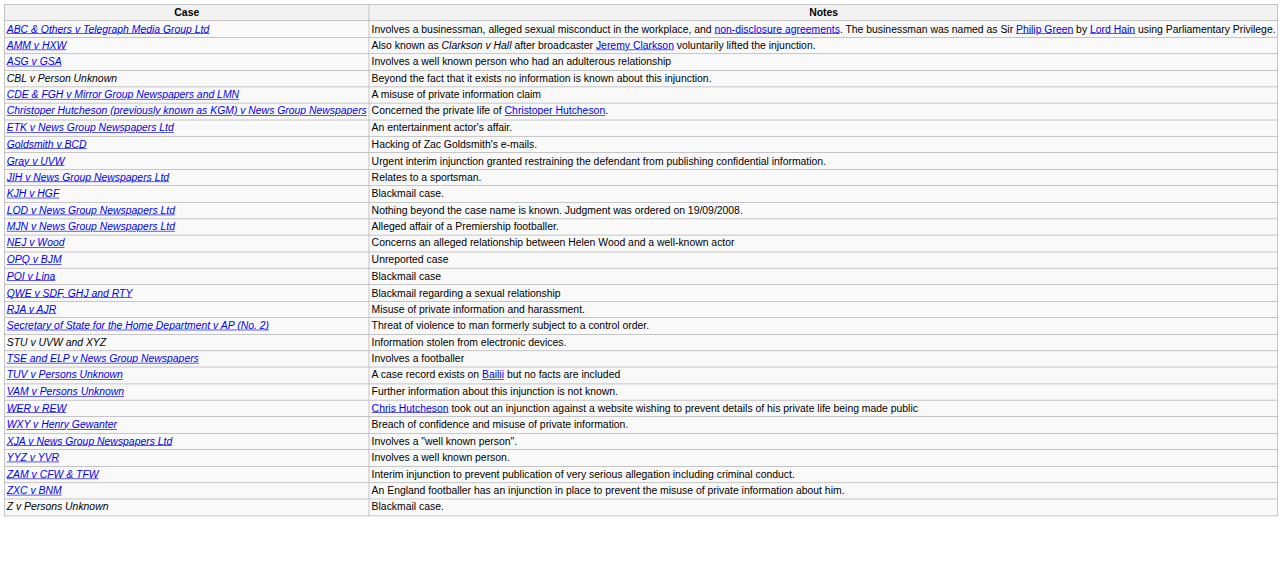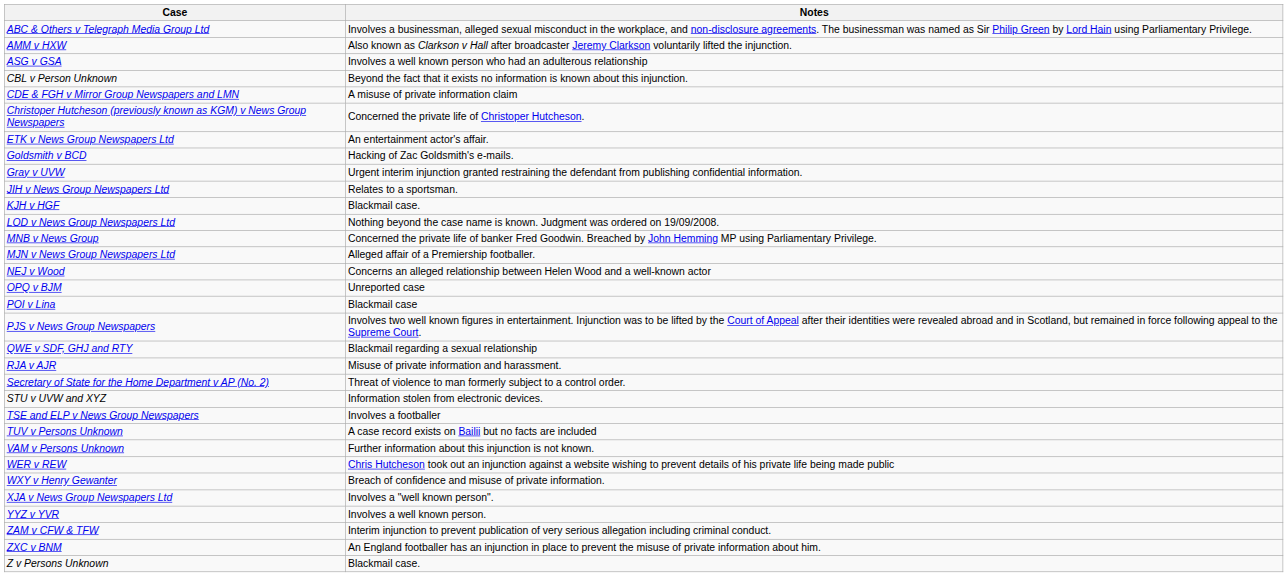 <table class="wikitable">
 <tr>
 <th>Case</th>
 <th>Notes</th>
 </tr>
 <tr>
 <td><em><a href='#'>ABC & Others v Telegraph Media Group Ltd</a></em></td>
 <td>Involves a businessman, alleged sexual misconduct in the workplace, and <a href='#'>non-disclosure agreements</a>. The businessman was named as Sir <a href='#'>Philip Green</a> by <a href='#'>Lord Hain</a> using Parliamentary Privilege.</td>
 </tr>
 <tr>
 <td><em><a href='#'>AMM v HXW</a></em></td>
 <td>Also known as <em>Clarkson v Hall</em> after broadcaster <a href='#'>Jeremy Clarkson</a> voluntarily lifted the injunction.</td>
 </tr>
 <tr>
 <td><em><a href='#'>ASG v GSA</a></em></td>
 <td>Involves a well known person who had an adulterous relationship</td>
 </tr>
 <tr>
 <td><em>CBL v Person Unknown</em></td>
 <td>Beyond the fact that it exists no information is known about this injunction.</td>
 </tr>
 <tr>
 <td><em><a href='#'>CDE & FGH v Mirror Group Newspapers and LMN</a></em></td>
 <td>A misuse of private information claim</td>
 </tr>
 <tr>
 <td><em><a href='#'>Christoper Hutcheson (previously known as KGM) v News Group Newspapers</a></em></td>
 <td>Concerned the private life of <a href='#'>Christoper Hutcheson</a>.</td>
 </tr>
 <tr>
 <td><em><a href='#'>ETK v News Group Newspapers Ltd</a></em></td>
 <td>An entertainment actor's affair.</td>
 </tr>
 <tr>
 <td><em><a href='#'>Goldsmith v BCD</a></em></td>
 <td>Hacking of Zac Goldsmith's e-mails.</td>
 </tr>
 <tr>
 <td><em><a href='#'>Gray v UVW</a></em></td>
 <td>Urgent interim injunction granted restraining the defendant from publishing confidential information.</td>
 </tr>
 <tr>
 <td><em><a href='#'>JIH v News Group Newspapers Ltd</a></em></td>
 <td>Relates to a sportsman.</td>
 </tr>
 <tr>
 <td><em><a href='#'>KJH v HGF</a></em></td>
 <td>Blackmail case.</td>
 </tr>
 <tr>
 <td><em><a href='#'>LOD v News Group Newspapers Ltd</a></em></td>
 <td>Nothing beyond the case name is known. Judgment was ordered on 19/09/2008.</td>
 </tr>
 <tr>
+<td><em><a href='#'>MNB v News Group</a></em></td>
+<td>Concerned the private life of banker Fred Goodwin. Breached by <a href='#'>John Hemming</a> MP using Parliamentary Privilege.</td>
+</tr>
+<tr>
 <td><em><a href='#'>MJN v News Group Newspapers Ltd</a></em></td>
 <td>Alleged affair of a Premiership footballer.</td>
 </tr>
 <tr>
 <td><em><a href='#'>NEJ v Wood</a></em></td>
 <td>Concerns an alleged relationship between Helen Wood and a well-known actor</td>
 </tr>
 <tr>
 <td><em><a href='#'>OPQ v BJM</a></em></td>
 <td>Unreported case</td>
 </tr>
 <tr>
 <td><em><a href='#'>POI v Lina</a></em></td>
 <td>Blackmail case</td>
+</tr>
+<tr>
+<td><em><a href='#'>PJS v News Group Newspapers</a></em></td>
+<td>Involves two well known figures in entertainment. Injunction was to be lifted by the <a href='#'>Court of Appeal</a> after their identities were revealed abroad and in Scotland, but remained in force following appeal to the <a href='#'>Supreme Court</a>.</td>
 </tr>
 <tr>
 <td><em><a href='#'>QWE v SDF, GHJ and RTY</a></em></td>
 <td>Blackmail regarding a sexual relationship</td>
 </tr>
 <tr>
 <td><em><a href='#'>RJA v AJR</a></em></td>
 <td>Misuse of private information and harassment.</td>
 </tr>
 <tr>
 <td><em><a href='#'>Secretary of State for the Home Department v AP (No. 2)</a></em></td>
 <td>Threat of violence to man formerly subject to a control order.</td>
 </tr>
 <tr>
 <td><em>STU v UVW and XYZ</em></td>
 <td>Information stolen from electronic devices.</td>
 </tr>
 <tr>
 <td><em><a href='#'>TSE and ELP v News Group Newspapers</a></em></td>
 <td>Involves a footballer</td>
 </tr>
 <tr>
 <td><em><a href='#'>TUV v Persons Unknown</a></em></td>
 <td>A case record exists on <a href='#'>Bailii</a> but no facts are included</td>
 </tr>
 <tr>
 <td><em><a href='#'>VAM v Persons Unknown</a></em></td>
 <td>Further information about this injunction is not known.</td>
 </tr>
 <tr>
 <td><em><a href='#'>WER v REW</a></em></td>
 <td><a href='#'>Chris Hutcheson</a> took out an injunction against a website wishing to prevent details of his private life being made public</td>
 </tr>
 <tr>
 <td><em><a href='#'>WXY v Henry Gewanter</a></em></td>
 <td>Breach of confidence and misuse of private information.</td>
 </tr>
 <tr>
 <td><em><a href='#'>XJA v News Group Newspapers Ltd</a></em></td>
 <td>Involves a "well known person".</td>
 </tr>
 <tr>
 <td><em><a href='#'>YYZ v YVR</a></em></td>
 <td>Involves a well known person.</td>
 </tr>
 <tr>
 <td><em><a href='#'>ZAM v CFW & TFW</a></em></td>
 <td>Interim injunction to prevent publication of very serious allegation including criminal conduct.</td>
 </tr>
 <tr>
 <td><em><a href='#'>ZXC v BNM</a></em></td>
 <td>An England footballer has an injunction in place to prevent the misuse of private information about him.</td>
 </tr>
 <tr>
 <td><em>Z v Persons Unknown</em></td>
 <td>Blackmail case.</td>
 </tr>
 </table>
